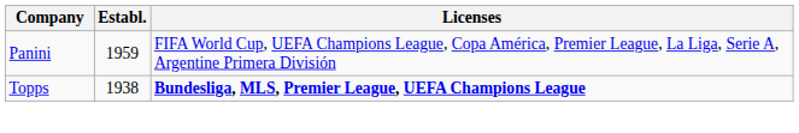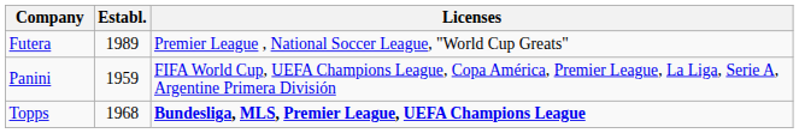 <table class="wikitable sortable" style="text-align:left; width:770px; font-size:100%">
 <tr>
 <th width=80px>Company</th>
 <th width=40px>Establ.</th>
 <th width=650px>Licenses</th>
+</tr>
+<tr>
+<td><a href='#'>Futera</a></td>
+<td align=center>1989</td>
+<td><a href='#'>Premier League</a> , <a href='#'>National Soccer League</a>, "World Cup Greats" </td>
 </tr>
 <tr>
 <td><a href='#'>Panini</a></td>
 <td align=center>1959</td>
 <td><a href='#'>FIFA World Cup</a>, <a href='#'>UEFA Champions League</a>, <a href='#'>Copa América</a>, <a href='#'>Premier League</a>, <a href='#'>La Liga</a>, <a href='#'>Serie A</a>, <a href='#'>Argentine Primera División</a></td>
 </tr>
 <tr>
 <td><a href='#'>Topps</a></td>
-<td align=center>1938</td>
+<td align=center>1968</td>
 <td><strong><a href='#'>Bundesliga</a>, <a href='#'>MLS</a>, <a href='#'>Premier League</a>, <a href='#'>UEFA Champions League</a></strong></td>
 </tr>
 </table>
